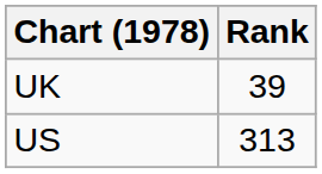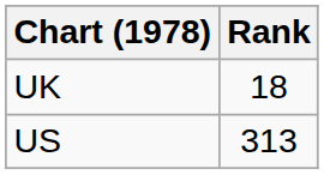 <table class="wikitable">
 <tr>
 <th align="left">Chart (1978)</th>
 <th style="text-align:center;">Rank</th>
 </tr>
 <tr>
 <td>UK</td>
-<td style="text-align:center;">39</td>
+<td style="text-align:center;">18</td>
 </tr>
 <tr>
 <td>US</td>
 <td style="text-align:center;">313</td>
 </tr>
 </table>
